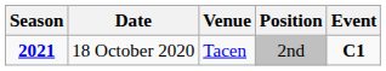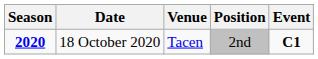 <table class="wikitable" style="text-align:center; font-size:95%;">
 <tr>
 <th>Season</th>
 <th>Date</th>
 <th>Venue</th>
 <th>Position</th>
 <th>Event</th>
 </tr>
 <tr>
-<td><strong><a href='#'>2021</a></strong></td>
+<td><strong><a href='#'>2020</a></strong></td>
 <td align=right>18 October 2020</td>
 <td align=left><a href='#'>Tacen</a></td>
 <td bgcolor=silver>2nd</td>
 <td><strong>C1</strong></td>
 </tr>
 </table>
